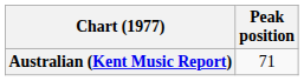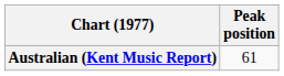 <table class="wikitable sortable plainrowheaders" style="text-align:center">
 <tr>
 <th scope="col">Chart (1977)</th>
 <th scope="col">Peak<br>position</th>
 </tr>
 <tr>
 <th scope="row">Australian (<a href='#'>Kent Music Report</a>)</th>
-<td align="center">71</td>
+<td align="center">61</td>
 </tr>
 </table>
